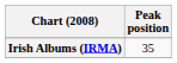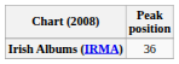 <table class="wikitable sortable plainrowheaders" style="text-align:center">
 <tr>
 <th scope="col">Chart (2008)</th>
 <th scope="col">Peak<br>position</th>
 </tr>
 <tr>
 </tr>
 <tr>
 </tr>
 <tr>
 </tr>
 <tr>
 </tr>
 <tr>
 <th scope="row">Irish Albums (<a href='#'>IRMA</a>)</th>
-<td>35</td>
+<td>36</td>
 </tr>
 <tr>
 </tr>
 <tr>
 </tr>
 <tr>
 </tr>
 <tr>
 </tr>
 <tr>
 </tr>
 <tr>
 </tr>
 </table>
